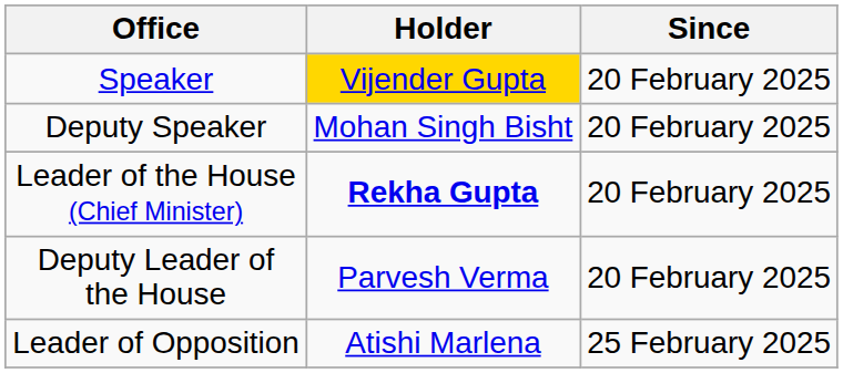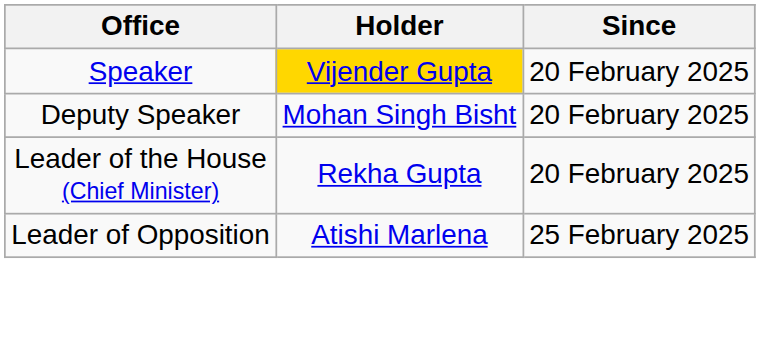 <table class="wikitable" style="text-align:center">
 <tr>
 <th>Office</th>
 <th>Holder</th>
 <th>Since</th>
 </tr>
 <tr>
 <td><a href='#'>Speaker</a></td>
 <td style="background: gold;"><a href='#'>Vijender Gupta</a></td>
 <td>20 February 2025</td>
 </tr>
 <tr>
 <td>Deputy Speaker</td>
 <td><a href='#'>Mohan Singh Bisht</a></td>
 <td>20 February 2025</td>
 </tr>
 <tr>
 <td>Leader of the House<br><small><a href='#'>(Chief Minister)</a></small></td>
-<td><strong><a href='#'>Rekha Gupta</a></strong></td>
-<td>20 February 2025</td>
-</tr>
-<tr>
-<td>Deputy Leader of<br>the House</td>
-<td><a href='#'>Parvesh Verma</a></td>
+<td><a href='#'>Rekha Gupta</a></td>
 <td>20 February 2025</td>
 </tr>
 <tr>
 <td>Leader of Opposition</td>
 <td><a href='#'>Atishi Marlena</a></td>
 <td>25 February 2025</td>
 </tr>
 </table>
